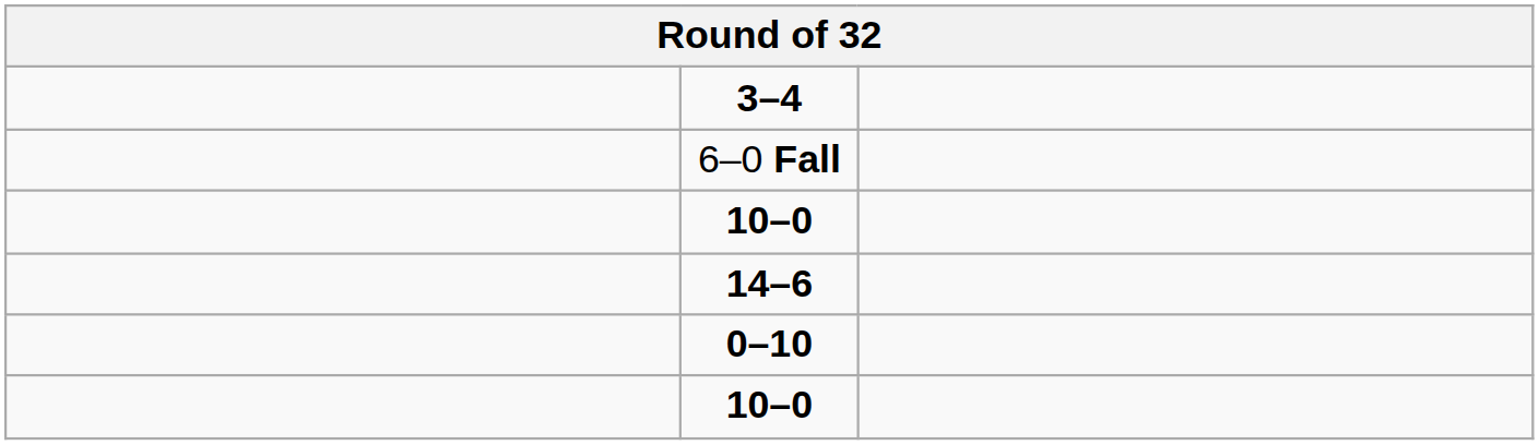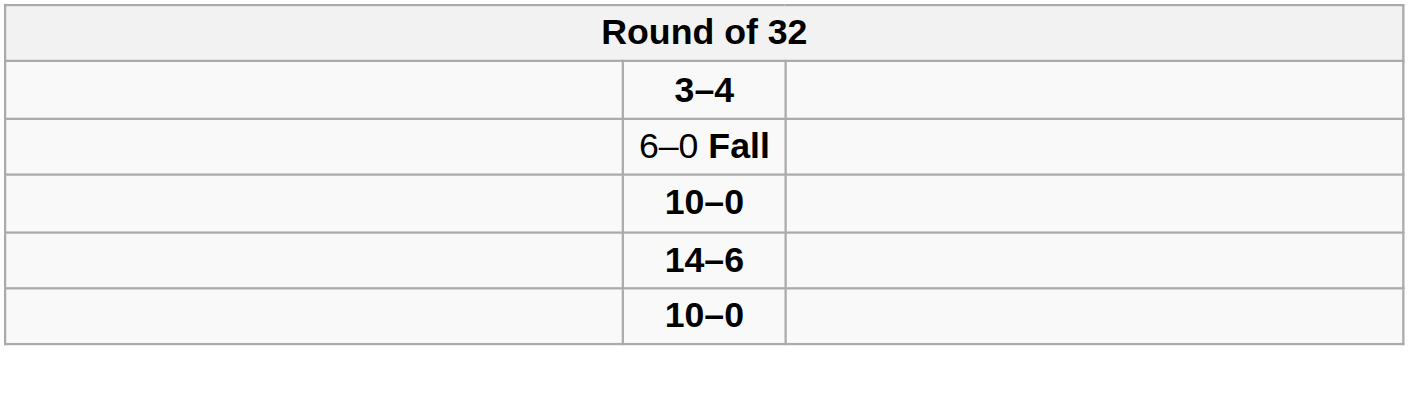 <table class="wikitable" style="text-align: center;">
 <tr>
 <th colspan=3>Round of 32</th>
 </tr>
 <tr>
 <td align=left width="270"></td>
 <td align=center width="65"><strong>3–4</strong></td>
 <td align=left width="270"><strong></strong></td>
 </tr>
 <tr>
 <td align=left><strong></strong></td>
 <td align=center>6–0 <strong>Fall</strong></td>
 <td align=left></td>
 </tr>
 <tr>
 <td align=left><strong></strong></td>
 <td align=center><strong>10–0</strong></td>
 <td align=left></td>
 </tr>
 <tr>
 <td align=left><strong></strong></td>
 <td align=center><strong>14–6</strong></td>
 <td align=left></td>
 </tr>
 <tr>
-<td align=left></td>
-<td align=center><strong>0–10</strong></td>
-<td align=left><strong></strong></td>
-</tr>
-<tr>
 <td align=left><strong></strong></td>
 <td align=center><strong>10–0</strong></td>
 <td align=left></td>
 </tr>
 </table>
